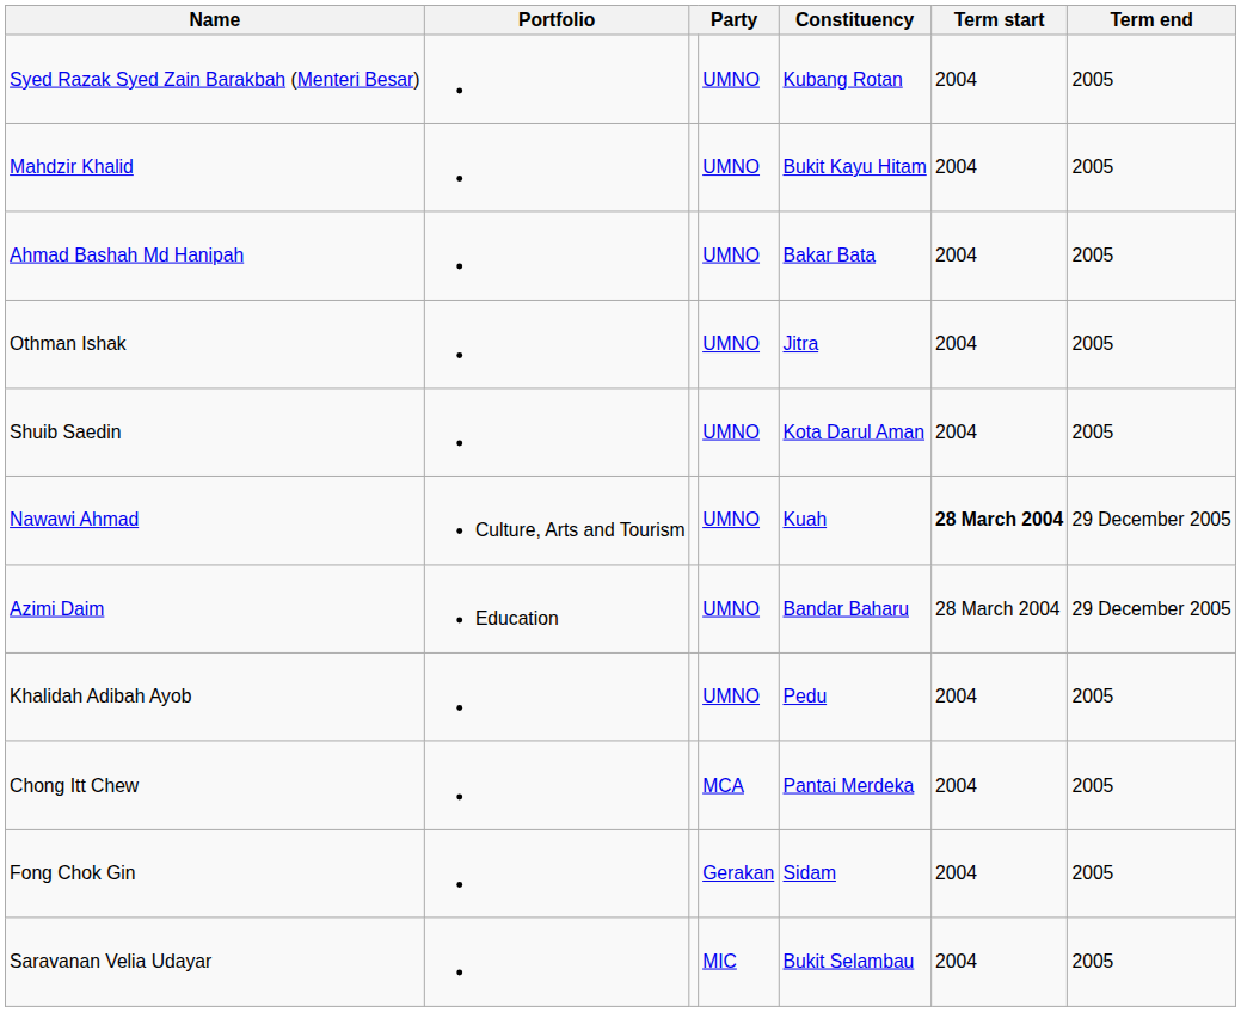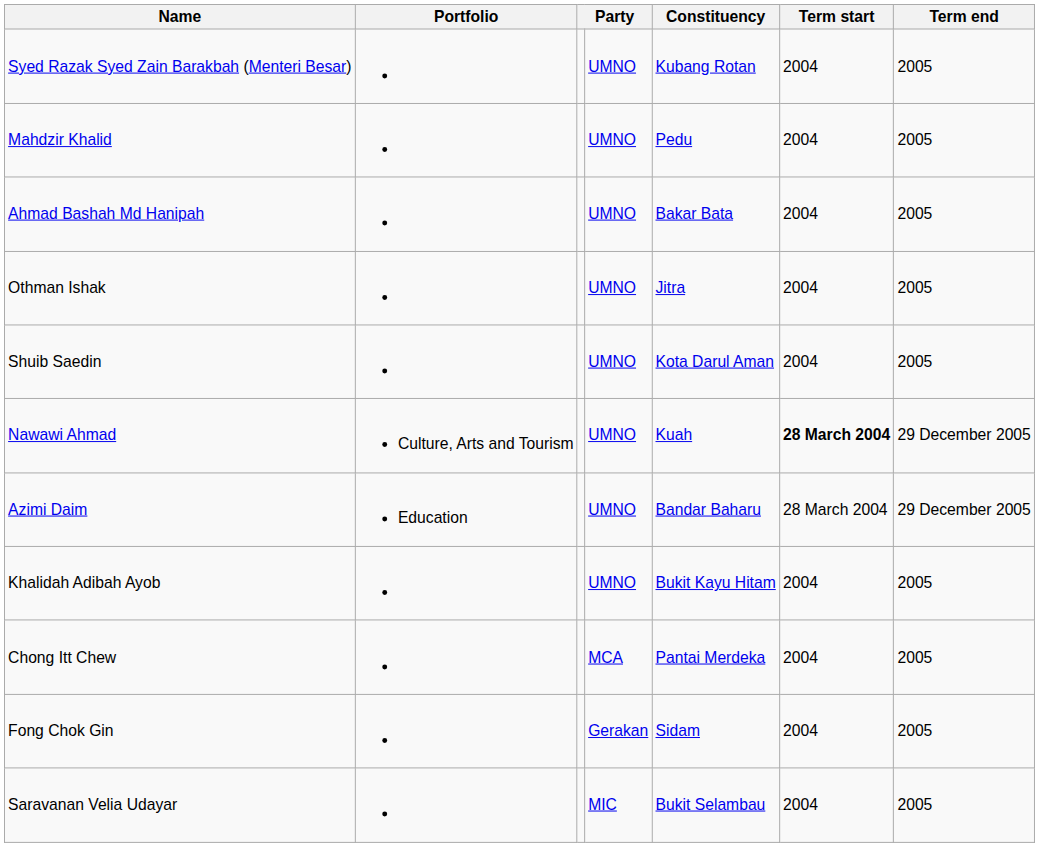 <table class="wikitable">
 <tr>
 <th>Name</th>
 <th>Portfolio</th>
 <th colspan=2>Party</th>
 <th>Constituency</th>
 <th>Term start</th>
 <th>Term end</th>
 </tr>
 <tr>
 <td><a href='#'>Syed Razak Syed Zain Barakbah</a> (<a href='#'>Menteri Besar</a>)</td>
 <td><br><ul><li></li></ul></td>
 <td bgcolor=></td>
 <td><a href='#'>UMNO</a></td>
 <td><a href='#'>Kubang Rotan</a></td>
 <td>2004</td>
 <td>2005</td>
 </tr>
 <tr>
 <td><a href='#'>Mahdzir Khalid</a></td>
 <td><br><ul><li></li></ul></td>
 <td bgcolor=></td>
 <td><a href='#'>UMNO</a></td>
-<td><a href='#'>Bukit Kayu Hitam</a></td>
+<td><a href='#'>Pedu</a></td>
 <td>2004</td>
 <td>2005</td>
 </tr>
 <tr>
 <td><a href='#'>Ahmad Bashah Md Hanipah</a></td>
 <td><br><ul><li></li></ul></td>
 <td bgcolor=></td>
 <td><a href='#'>UMNO</a></td>
 <td><a href='#'>Bakar Bata</a></td>
 <td>2004</td>
 <td>2005</td>
 </tr>
 <tr>
 <td>Othman Ishak</td>
 <td><br><ul><li></li></ul></td>
 <td bgcolor=></td>
 <td><a href='#'>UMNO</a></td>
 <td><a href='#'>Jitra</a></td>
 <td>2004</td>
 <td>2005</td>
 </tr>
 <tr>
 <td>Shuib Saedin</td>
 <td><br><ul><li></li></ul></td>
 <td bgcolor=></td>
 <td><a href='#'>UMNO</a></td>
 <td><a href='#'>Kota Darul Aman</a></td>
 <td>2004</td>
 <td>2005</td>
 </tr>
 <tr>
 <td><a href='#'>Nawawi Ahmad</a></td>
 <td><br><ul><li>Culture, Arts and Tourism</li></ul></td>
 <td bgcolor=></td>
 <td><a href='#'>UMNO</a></td>
 <td><a href='#'>Kuah</a></td>
 <td><strong>28 March 2004</strong></td>
 <td>29 December 2005</td>
 </tr>
 <tr>
 <td><a href='#'>Azimi Daim</a></td>
 <td><br><ul><li>Education</li></ul></td>
 <td bgcolor=></td>
 <td><a href='#'>UMNO</a></td>
 <td><a href='#'>Bandar Baharu</a></td>
 <td>28 March 2004</td>
 <td>29 December 2005</td>
 </tr>
 <tr>
 <td>Khalidah Adibah Ayob</td>
 <td><br><ul><li></li></ul></td>
 <td bgcolor=></td>
 <td><a href='#'>UMNO</a></td>
-<td><a href='#'>Pedu</a></td>
+<td><a href='#'>Bukit Kayu Hitam</a></td>
 <td>2004</td>
 <td>2005</td>
 </tr>
 <tr>
 <td>Chong Itt Chew</td>
 <td><br><ul><li></li></ul></td>
 <td bgcolor=></td>
 <td><a href='#'>MCA</a></td>
 <td><a href='#'>Pantai Merdeka</a></td>
 <td>2004</td>
 <td>2005</td>
 </tr>
 <tr>
 <td>Fong Chok Gin</td>
 <td><br><ul><li></li></ul></td>
 <td bgcolor=></td>
 <td><a href='#'>Gerakan</a></td>
 <td><a href='#'>Sidam</a></td>
 <td>2004</td>
 <td>2005</td>
 </tr>
 <tr>
 <td>Saravanan Velia Udayar</td>
 <td><br><ul><li></li></ul></td>
 <td bgcolor=></td>
 <td><a href='#'>MIC</a></td>
 <td><a href='#'>Bukit Selambau</a></td>
 <td>2004</td>
 <td>2005</td>
 </tr>
 </table>
